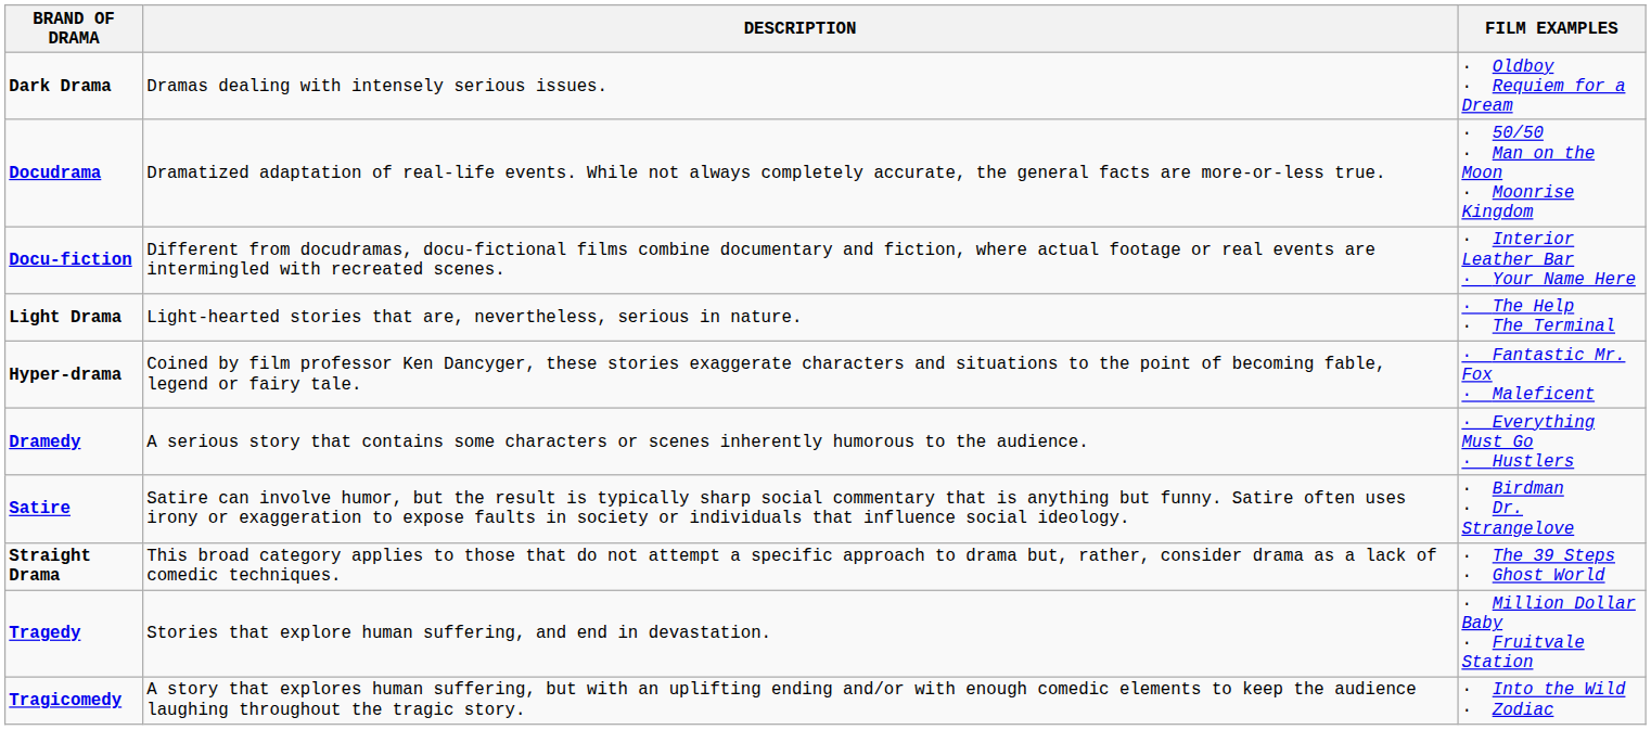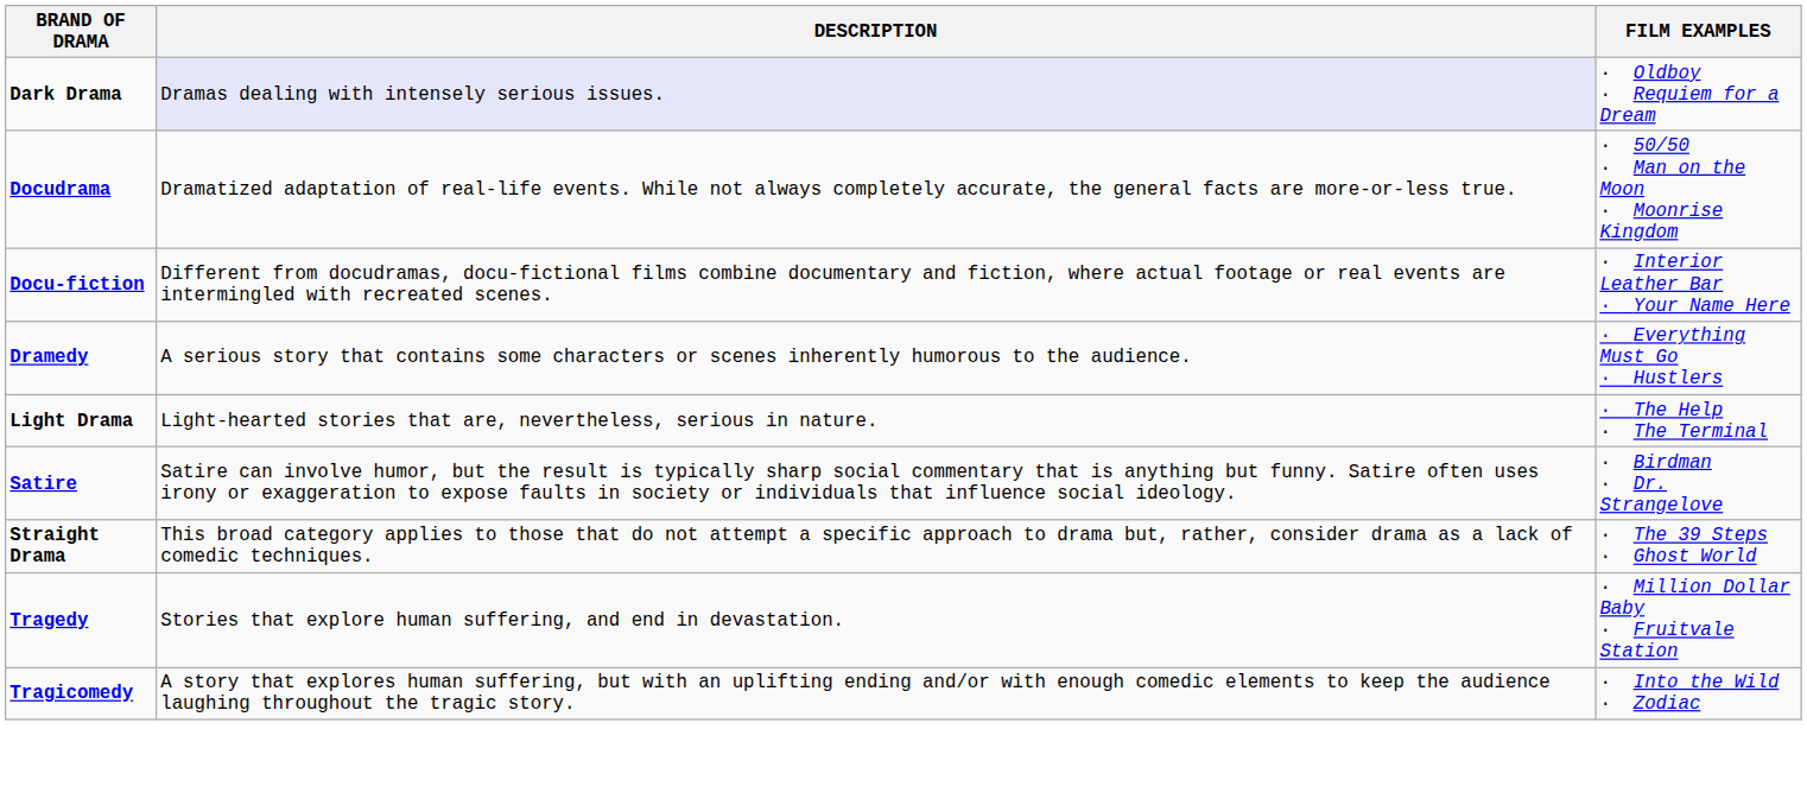 <table class="wikitable">
 <tr>
 <th>BRAND OF DRAMA</th>
 <th>DESCRIPTION</th>
 <th>FILM EXAMPLES</th>
 </tr>
 <tr>
 <td><strong>Dark Drama</strong></td>
-<td>Dramas dealing with intensely serious issues.</td>
+<td style="background: lavender;">Dramas dealing with intensely serious issues.</td>
 <td>·  <em><a href='#'>Oldboy</a></em><br>·  <em><a href='#'>Requiem for a Dream</a></em></td>
 </tr>
 <tr>
 <td><strong><a href='#'>Docudrama</a></strong></td>
 <td>Dramatized adaptation of real-life events. While not always completely accurate, the general facts are more-or-less true.</td>
 <td>·  <em><a href='#'>50/50</a></em><br>·  <em><a href='#'>Man on the Moon</a></em><br>·  <em><a href='#'>Moonrise Kingdom</a></em></td>
 </tr>
 <tr>
 <td><strong><a href='#'>Docu-fiction</a></strong></td>
 <td>Different from docudramas, docu-fictional films combine documentary and fiction, where actual footage or real events are intermingled with recreated scenes.</td>
 <td>·  <em><a href='#'>Interior Leather Bar</a></em><br><a href='#'>·  <em>Your Name Here</em></a></td>
 </tr>
 <tr>
+<td><strong><a href='#'>Dramedy</a></strong></td>
+<td>A serious story that contains some characters or scenes inherently humorous to the audience.</td>
+<td><a href='#'>·  <em>Everything Must Go</em></a><br><a href='#'>·  <em>Hustlers</em></a></td>
+</tr>
+<tr>
 <td><strong>Light Drama</strong></td>
 <td>Light-hearted stories that are, nevertheless, serious in nature.</td>
 <td><a href='#'>·  <em>The Help</em></a><br>·  <em><a href='#'>The Terminal</a></em></td>
-</tr>
-<tr>
-<td><strong>Hyper-drama</strong></td>
-<td>Coined by film professor Ken Dancyger, these stories exaggerate characters and situations to the point of becoming fable, legend or fairy tale.</td>
-<td><a href='#'>·  <em>Fantastic Mr. Fox</em></a><br><a href='#'>·  <em>Maleficent</em></a></td>
-</tr>
-<tr>
-<td><strong><a href='#'>Dramedy</a></strong></td>
-<td>A serious story that contains some characters or scenes inherently humorous to the audience.</td>
-<td><a href='#'>·  <em>Everything Must Go</em></a><br><a href='#'>·  <em>Hustlers</em></a></td>
 </tr>
 <tr>
 <td><strong><a href='#'>Satire</a></strong></td>
 <td>Satire can involve humor, but the result is typically sharp social commentary that is anything but funny. Satire often uses irony or exaggeration to expose faults in society or individuals that influence social ideology.  </td>
 <td>·  <em><a href='#'>Birdman</a></em><br>·  <em><a href='#'>Dr. Strangelove</a></em></td>
 </tr>
 <tr>
 <td><strong>Straight Drama</strong></td>
 <td>This broad category applies to those that do not attempt a specific approach to drama but, rather, consider drama as a lack of comedic techniques.</td>
 <td>·  <em><a href='#'>The 39 Steps</a></em><br>·  <em><a href='#'>Ghost World</a></em></td>
 </tr>
 <tr>
 <td><strong><a href='#'>Tragedy</a></strong></td>
 <td>Stories that explore human suffering, and end in devastation.</td>
 <td>·  <em><a href='#'>Million Dollar Baby</a></em><br>·  <em><a href='#'>Fruitvale Station</a></em></td>
 </tr>
 <tr>
 <td><strong><a href='#'>Tragicomedy</a></strong></td>
 <td>A story that explores human suffering, but with an uplifting ending and/or with enough comedic elements to keep the audience laughing throughout the tragic story.</td>
 <td>·  <em><a href='#'>Into the Wild</a></em><br>·  <em><a href='#'>Zodiac</a></em></td>
 </tr>
 </table>
